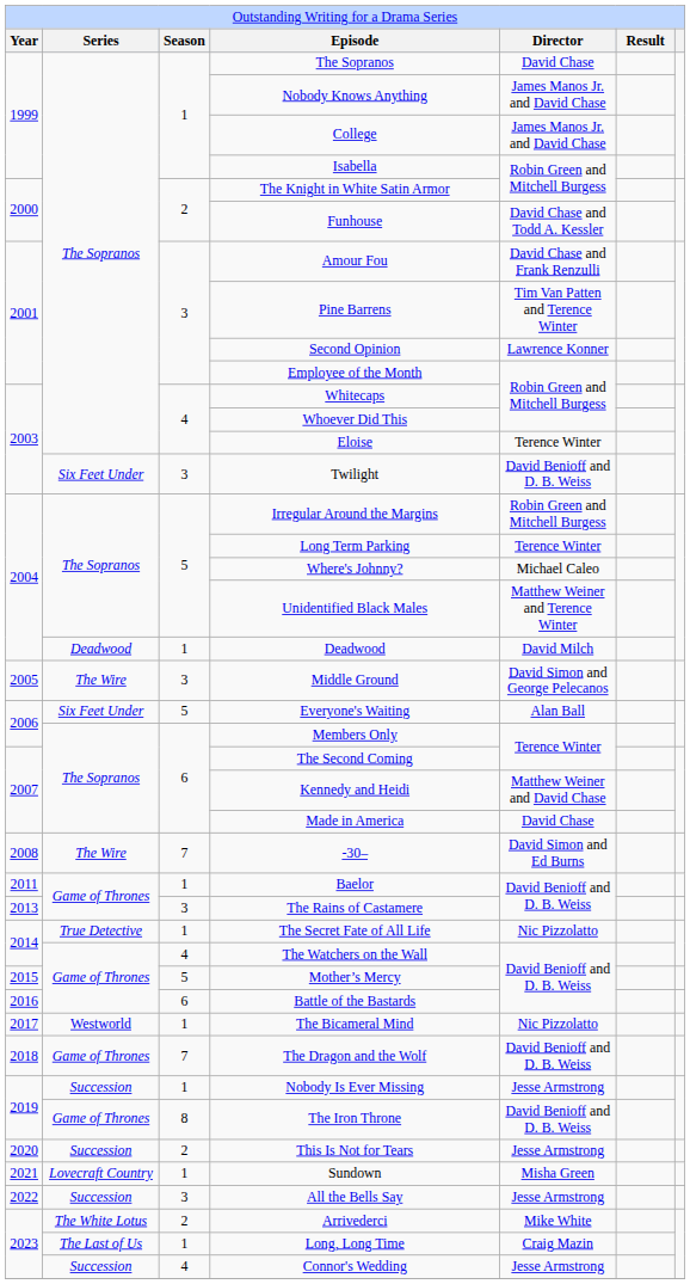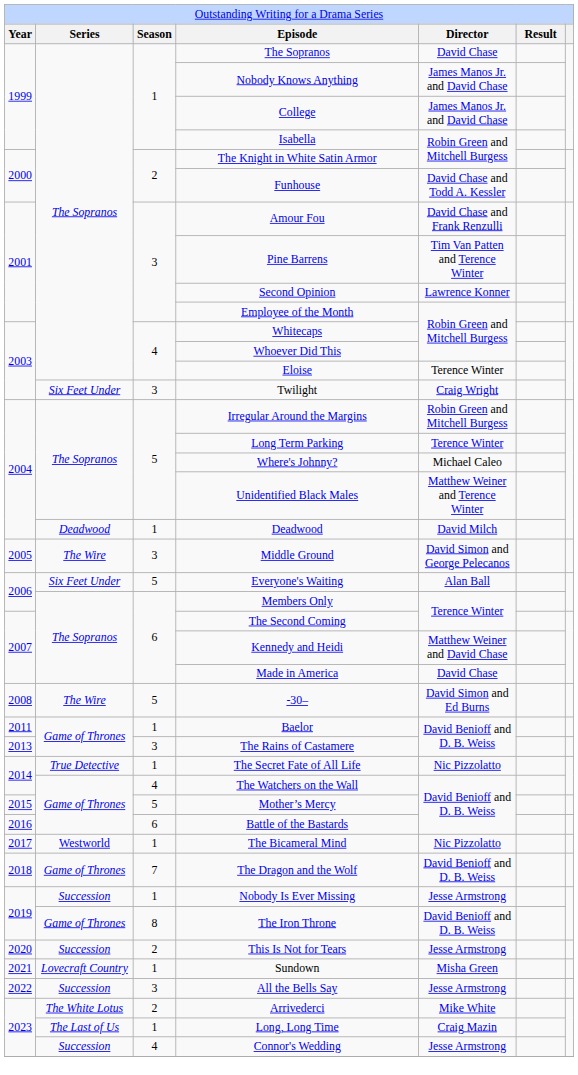 <table class="wikitable plainrowheaders" style="text-align: center; font-size: 90%" width="55%">
 <tr ---- bgcolor="#bfd7ff">
 <td colspan="7" align="center"><a href='#'>Outstanding Writing for a Drama Series</a></td>
 </tr>
 <tr ---- bgcolor="#bfd7ff">
 <th scope="col" style="width:1%;">Year</th>
 <th scope="col" style="width:12%;">Series</th>
 <th scope="col" style="width:1%;">Season</th>
 <th scope="col" style="width:30%;">Episode</th>
 <th scope="col" style="width:12%;">Director</th>
 <th scope="col" style="width:5%;">Result</th>
 <th scope="col" style="width:1%;"></th>
 </tr>
 <tr>
 <td rowspan="4"><a href='#'>1999</a></td>
 <td rowspan="13"><em><a href='#'>The Sopranos</a></em></td>
 <td rowspan="4">1</td>
 <td><a href='#'>The Sopranos</a></td>
 <td><a href='#'>David Chase</a></td>
 <td></td>
 <td rowspan="4"></td>
 </tr>
 <tr>
 <td><a href='#'>Nobody Knows Anything</a></td>
 <td><a href='#'>James Manos Jr.</a> and <a href='#'>David Chase</a></td>
 <td></td>
 </tr>
 <tr>
 <td><a href='#'>College</a></td>
 <td><a href='#'>James Manos Jr.</a> and <a href='#'>David Chase</a></td>
 <td></td>
 </tr>
 <tr>
 <td><a href='#'>Isabella</a></td>
 <td rowspan="2"><a href='#'>Robin Green</a> and <a href='#'>Mitchell Burgess</a></td>
 <td></td>
 </tr>
 <tr>
 <td rowspan="2"><a href='#'>2000</a></td>
 <td rowspan="2">2</td>
 <td><a href='#'>The Knight in White Satin Armor</a></td>
 <td></td>
 <td rowspan="2"></td>
 </tr>
 <tr>
 <td><a href='#'>Funhouse</a></td>
 <td><a href='#'>David Chase</a> and <a href='#'>Todd A. Kessler</a></td>
 <td></td>
 </tr>
 <tr>
 <td rowspan="4"><a href='#'>2001</a></td>
 <td rowspan="4">3</td>
 <td><a href='#'>Amour Fou</a></td>
 <td><a href='#'>David Chase</a> and <a href='#'>Frank Renzulli</a></td>
 <td></td>
 <td rowspan="4"></td>
 </tr>
 <tr>
 <td><a href='#'>Pine Barrens</a></td>
 <td><a href='#'>Tim Van Patten</a> and <a href='#'>Terence Winter</a></td>
 <td></td>
 </tr>
 <tr>
 <td><a href='#'>Second Opinion</a></td>
 <td><a href='#'>Lawrence Konner</a></td>
 <td></td>
 </tr>
 <tr>
 <td><a href='#'>Employee of the Month</a></td>
 <td rowspan="3"><a href='#'>Robin Green</a> and <a href='#'>Mitchell Burgess</a></td>
 <td></td>
 </tr>
 <tr>
 <td rowspan="4"><a href='#'>2003</a></td>
 <td rowspan="3">4</td>
 <td><a href='#'>Whitecaps</a></td>
 <td></td>
 <td rowspan="4"></td>
 </tr>
 <tr>
 <td><a href='#'>Whoever Did This</a></td>
 <td></td>
 </tr>
 <tr>
 <td><a href='#'>Eloise</a></td>
 <td>Terence Winter</td>
 <td></td>
 </tr>
 <tr>
 <td><em><a href='#'>Six Feet Under</a></em></td>
 <td>3</td>
 <td>Twilight</td>
-<td><a href='#'>David Benioff</a> and <a href='#'>D. B. Weiss</a></td>
+<td><a href='#'>Craig Wright</a></td>
 <td></td>
 </tr>
 <tr>
 <td rowspan="5"><a href='#'>2004</a></td>
 <td rowspan="4"><em><a href='#'>The Sopranos</a></em></td>
 <td rowspan="4">5</td>
 <td><a href='#'>Irregular Around the Margins</a></td>
 <td><a href='#'>Robin Green</a> and <a href='#'>Mitchell Burgess</a></td>
 <td></td>
 <td rowspan="5"></td>
 </tr>
 <tr>
 <td><a href='#'>Long Term Parking</a></td>
 <td><a href='#'>Terence Winter</a></td>
 <td></td>
 </tr>
 <tr>
 <td><a href='#'>Where's Johnny?</a></td>
 <td>Michael Caleo</td>
 <td></td>
 </tr>
 <tr>
 <td><a href='#'>Unidentified Black Males</a></td>
 <td><a href='#'>Matthew Weiner</a> and <a href='#'>Terence Winter</a></td>
 <td></td>
 </tr>
 <tr>
 <td><em><a href='#'>Deadwood</a></em></td>
 <td>1</td>
 <td><a href='#'>Deadwood</a></td>
 <td><a href='#'>David Milch</a></td>
 <td></td>
 </tr>
 <tr>
 <td><a href='#'>2005</a></td>
 <td><em><a href='#'>The Wire</a></em></td>
 <td>3</td>
 <td><a href='#'>Middle Ground</a></td>
 <td><a href='#'>David Simon</a> and <a href='#'>George Pelecanos</a></td>
 <td></td>
 <td></td>
 </tr>
 <tr>
 <td rowspan="2"><a href='#'>2006</a></td>
 <td><em><a href='#'>Six Feet Under</a></em></td>
 <td>5</td>
 <td><a href='#'>Everyone's Waiting</a></td>
 <td><a href='#'>Alan Ball</a></td>
 <td></td>
 <td rowspan="2"></td>
 </tr>
 <tr>
 <td rowspan="4"><em><a href='#'>The Sopranos</a></em></td>
 <td rowspan="4">6</td>
 <td><a href='#'>Members Only</a></td>
 <td rowspan="2"><a href='#'>Terence Winter</a></td>
 <td></td>
 </tr>
 <tr>
 <td rowspan="3"><a href='#'>2007</a></td>
 <td><a href='#'>The Second Coming</a></td>
 <td></td>
 <td rowspan="3"></td>
 </tr>
 <tr>
 <td><a href='#'>Kennedy and Heidi</a></td>
 <td><a href='#'>Matthew Weiner</a> and <a href='#'>David Chase</a></td>
 <td></td>
 </tr>
 <tr>
 <td><a href='#'>Made in America</a></td>
 <td><a href='#'>David Chase</a></td>
 <td></td>
 </tr>
 <tr>
 <td><a href='#'>2008</a></td>
 <td><em><a href='#'>The Wire</a></em></td>
-<td>7</td>
+<td>5</td>
 <td><a href='#'>-30–</a></td>
 <td><a href='#'>David Simon</a> and <a href='#'>Ed Burns</a></td>
 <td></td>
 <td></td>
 </tr>
 <tr>
 <td><a href='#'>2011</a></td>
 <td rowspan="2"><em><a href='#'>Game of Thrones</a></em></td>
 <td>1</td>
 <td><a href='#'>Baelor</a></td>
 <td rowspan="2"><a href='#'>David Benioff</a> and <a href='#'>D. B. Weiss</a></td>
 <td></td>
 <td></td>
 </tr>
 <tr>
 <td><a href='#'>2013</a></td>
 <td>3</td>
 <td><a href='#'>The Rains of Castamere</a></td>
 <td></td>
 <td></td>
 </tr>
 <tr>
 <td rowspan="2"><a href='#'>2014</a></td>
 <td><em><a href='#'>True Detective</a></em></td>
 <td>1</td>
 <td><a href='#'>The Secret Fate of All Life</a></td>
 <td><a href='#'>Nic Pizzolatto</a></td>
 <td></td>
 <td rowspan="2"></td>
 </tr>
 <tr>
 <td rowspan="3"><em><a href='#'>Game of Thrones</a></em></td>
 <td>4</td>
 <td><a href='#'>The Watchers on the Wall</a></td>
 <td rowspan="3"><a href='#'>David Benioff</a> and <a href='#'>D. B. Weiss</a></td>
 <td></td>
 </tr>
 <tr>
 <td><a href='#'>2015</a></td>
 <td>5</td>
 <td><a href='#'>Mother’s Mercy</a></td>
 <td></td>
 <td></td>
 </tr>
 <tr>
 <td><a href='#'>2016</a></td>
 <td>6</td>
 <td><a href='#'>Battle of the Bastards</a></td>
 <td></td>
 <td></td>
 </tr>
 <tr>
 <td><a href='#'>2017</a></td>
 <td><a href='#'>Westworld</a></td>
 <td>1</td>
 <td><a href='#'>The Bicameral Mind</a></td>
 <td><a href='#'>Nic Pizzolatto</a></td>
 <td></td>
 <td></td>
 </tr>
 <tr>
 <td><a href='#'>2018</a></td>
 <td><em><a href='#'>Game of Thrones</a></em></td>
 <td>7</td>
 <td><a href='#'>The Dragon and the Wolf</a></td>
 <td><a href='#'>David Benioff</a> and <a href='#'>D. B. Weiss</a></td>
 <td></td>
 <td></td>
 </tr>
 <tr>
 <td rowspan="2"><a href='#'>2019</a></td>
 <td><em><a href='#'>Succession</a></em></td>
 <td>1</td>
 <td><a href='#'>Nobody Is Ever Missing</a></td>
 <td><a href='#'>Jesse Armstrong</a></td>
 <td></td>
 <td rowspan="2"></td>
 </tr>
 <tr>
 <td><em><a href='#'>Game of Thrones</a></em></td>
 <td>8</td>
 <td><a href='#'>The Iron Throne</a></td>
 <td><a href='#'>David Benioff</a> and <a href='#'>D. B. Weiss</a></td>
 <td></td>
 </tr>
 <tr>
 <td><a href='#'>2020</a></td>
 <td><em><a href='#'>Succession</a></em></td>
 <td>2</td>
 <td><a href='#'>This Is Not for Tears</a></td>
 <td><a href='#'>Jesse Armstrong</a></td>
 <td></td>
 <td></td>
 </tr>
 <tr>
 <td><a href='#'>2021</a></td>
 <td><em><a href='#'>Lovecraft Country</a></em></td>
 <td>1</td>
 <td>Sundown</td>
 <td><a href='#'>Misha Green</a></td>
 <td></td>
 <td></td>
 </tr>
 <tr>
 <td><a href='#'>2022</a></td>
 <td><em><a href='#'>Succession</a></em></td>
 <td>3</td>
 <td><a href='#'>All the Bells Say</a></td>
 <td><a href='#'>Jesse Armstrong</a></td>
 <td></td>
 <td></td>
 </tr>
 <tr>
 <td rowspan="3"><a href='#'>2023</a></td>
 <td><em><a href='#'>The White Lotus</a></em></td>
 <td>2</td>
 <td><a href='#'>Arrivederci</a></td>
 <td><a href='#'>Mike White</a></td>
 <td></td>
 <td rowspan="3"></td>
 </tr>
 <tr>
 <td><a href='#'><em>The Last of Us</em></a></td>
 <td>1</td>
 <td><a href='#'>Long, Long Time</a></td>
 <td><a href='#'>Craig Mazin</a></td>
 <td></td>
 </tr>
 <tr>
 <td><em><a href='#'>Succession</a></em></td>
 <td>4</td>
 <td><a href='#'>Connor's Wedding</a></td>
 <td><a href='#'>Jesse Armstrong</a></td>
 <td></td>
 </tr>
 <tr>
 </tr>
 </table>
